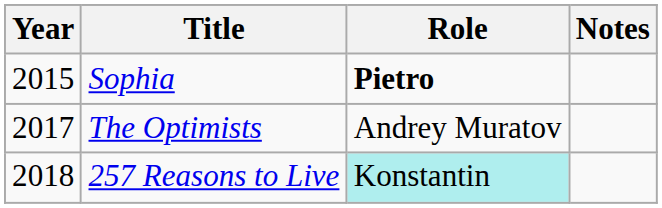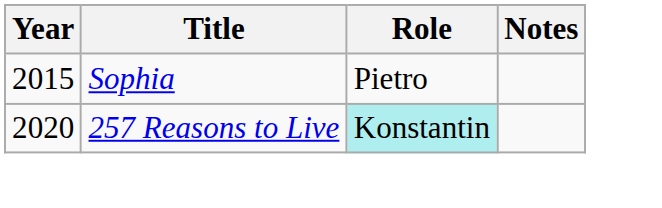 <table class="wikitable sortable">
 <tr>
 <th>Year</th>
 <th>Title</th>
 <th>Role</th>
 <th>Notes</th>
 </tr>
 <tr>
 <td>2015</td>
 <td><em><a href='#'>Sophia</a></em></td>
-<td><strong>Pietro</strong></td>
+<td>Pietro</td>
 <td></td>
 </tr>
 <tr>
-<td>2017</td>
-<td><em><a href='#'>The Optimists</a></em></td>
-<td>Andrey Muratov</td>
-<td></td>
-</tr>
-<tr>
-<td>2018</td>
+<td>2020</td>
 <td><em><a href='#'>257 Reasons to Live</a></em></td>
 <td style="background: paleturquoise;">Konstantin</td>
 <td></td>
 </tr>
 </table>
